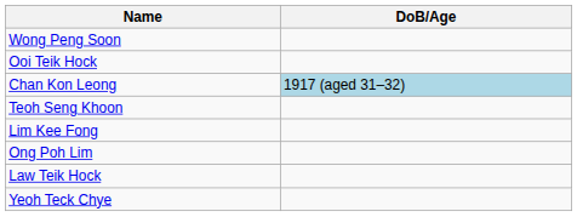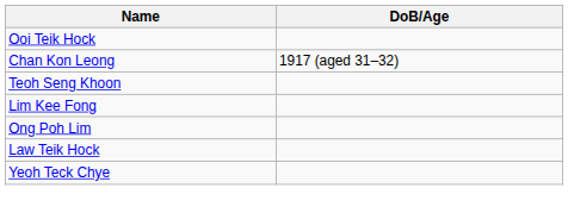 <table class="wikitable" style="width:600px; font-size:95%;">
 <tr>
 <th align="left">Name</th>
 <th align="left">DoB/Age</th>
-</tr>
-<tr>
-<td align="left"><a href='#'>Wong Peng Soon</a></td>
-<td align="left"></td>
 </tr>
 <tr>
 <td align="left"><a href='#'>Ooi Teik Hock</a></td>
 <td align="left"></td>
 </tr>
 <tr>
 <td align="left"><a href='#'>Chan Kon Leong</a></td>
-<td align="left" style="background: lightblue;">1917 (aged 31–32)</td>
+<td align="left">1917 (aged 31–32)</td>
 </tr>
 <tr>
 <td align="left"><a href='#'>Teoh Seng Khoon</a></td>
 <td align="left"></td>
 </tr>
 <tr>
 <td align="left"><a href='#'>Lim Kee Fong</a></td>
 <td align="left"></td>
 </tr>
 <tr>
 <td align="left"><a href='#'>Ong Poh Lim</a></td>
 <td align="left"></td>
 </tr>
 <tr>
 <td align="left"><a href='#'>Law Teik Hock</a></td>
 <td align="left"></td>
 </tr>
 <tr>
 <td align="left"><a href='#'>Yeoh Teck Chye</a></td>
 <td align="left"></td>
 </tr>
 </table>
